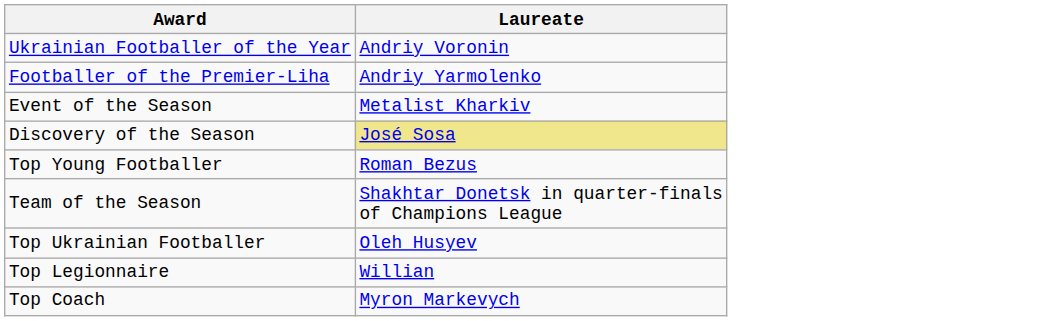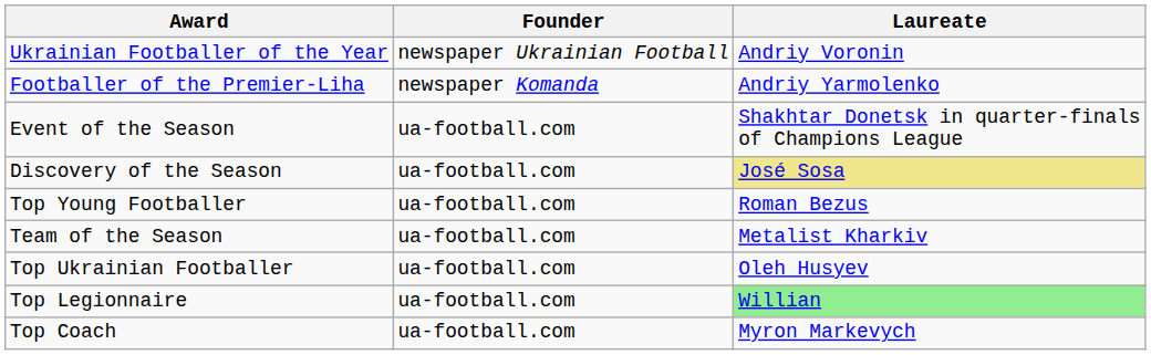 <table class="wikitable">
 <tr>
 <th>Award</th>
+<th>Founder</th>
 <th>Laureate</th>
 </tr>
 <tr>
 <td><a href='#'>Ukrainian Footballer of the Year</a></td>
+<td>newspaper <em>Ukrainian Football</em></td>
 <td><a href='#'>Andriy Voronin</a></td>
 </tr>
 <tr>
 <td><a href='#'>Footballer of the Premier-Liha</a></td>
+<td>newspaper <em><a href='#'>Komanda</a></em></td>
 <td><a href='#'>Andriy Yarmolenko</a></td>
 </tr>
 <tr>
 <td>Event of the Season</td>
-<td><a href='#'>Metalist Kharkiv</a></td>
+<td>ua-football.com</td>
+<td><a href='#'>Shakhtar Donetsk</a> in quarter-finals<br> of Champions League</td>
 </tr>
 <tr>
 <td>Discovery of the Season</td>
+<td>ua-football.com</td>
 <td style="background: khaki;"><a href='#'>José Sosa</a></td>
 </tr>
 <tr>
 <td>Top Young Footballer</td>
+<td>ua-football.com</td>
 <td><a href='#'>Roman Bezus</a></td>
 </tr>
 <tr>
 <td>Team of the Season</td>
-<td><a href='#'>Shakhtar Donetsk</a> in quarter-finals<br> of Champions League</td>
+<td>ua-football.com</td>
+<td><a href='#'>Metalist Kharkiv</a></td>
 </tr>
 <tr>
 <td>Top Ukrainian Footballer</td>
+<td>ua-football.com</td>
 <td><a href='#'>Oleh Husyev</a></td>
 </tr>
 <tr>
 <td>Top Legionnaire</td>
-<td><a href='#'>Willian</a></td>
+<td>ua-football.com</td>
+<td style="background: lightgreen;"><a href='#'>Willian</a></td>
 </tr>
 <tr>
 <td>Top Coach</td>
+<td>ua-football.com</td>
 <td><a href='#'>Myron Markevych</a></td>
 </tr>
 </table>
